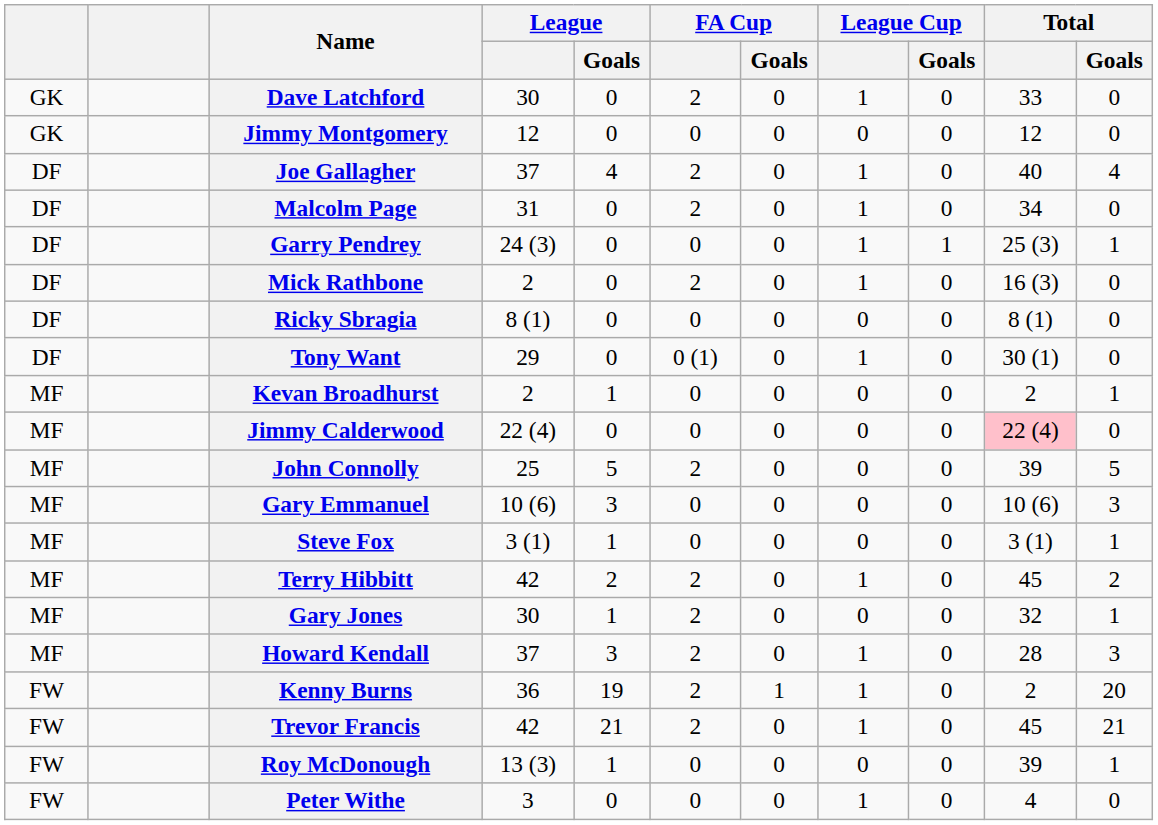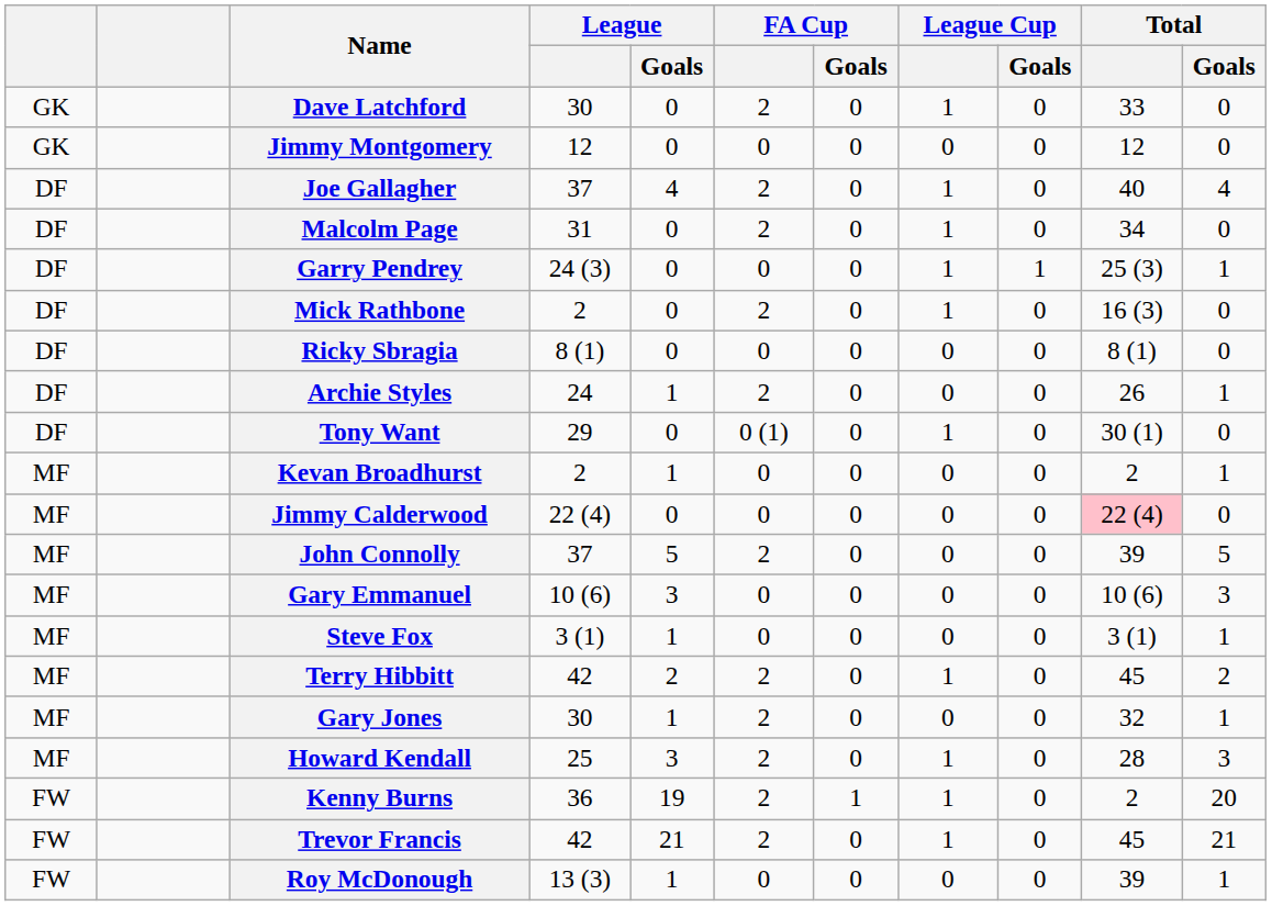 <table class="wikitable plainrowheaders" style="text-align:center;">
 <tr>
 <th rowspan="2" scope="col" width="50"></th>
 <th rowspan="2" scope="col" width="75"></th>
 <th rowspan="2" scope="col" width="180" scope=col>Name</th>
 <th colspan="2"><a href='#'>League</a></th>
 <th colspan="2"><a href='#'>FA Cup</a></th>
 <th colspan="2"><a href='#'>League Cup</a></th>
 <th colspan="2">Total</th>
 </tr>
 <tr>
 <th scope="col" width="55"></th>
 <th scope="col" width="45">Goals</th>
 <th scope="col" width="55"></th>
 <th scope="col" width="45">Goals</th>
 <th scope="col" width="55"></th>
 <th scope="col" width="45">Goals</th>
 <th scope="col" width="55"></th>
 <th scope="col" width="45">Goals</th>
 </tr>
 <tr>
 <td>GK</td>
 <td></td>
 <th scope="row"><a href='#'>Dave Latchford</a></th>
 <td>30</td>
 <td>0</td>
 <td>2</td>
 <td>0</td>
 <td>1</td>
 <td>0</td>
 <td>33</td>
 <td>0</td>
 </tr>
 <tr>
 <td>GK</td>
 <td></td>
 <th scope="row"><a href='#'>Jimmy Montgomery</a></th>
 <td>12</td>
 <td>0</td>
 <td>0</td>
 <td>0</td>
 <td>0</td>
 <td>0</td>
 <td>12</td>
 <td>0</td>
 </tr>
 <tr>
 <td>DF</td>
 <td></td>
 <th scope="row"><a href='#'>Joe Gallagher</a></th>
 <td>37</td>
 <td>4</td>
 <td>2</td>
 <td>0</td>
 <td>1</td>
 <td>0</td>
 <td>40</td>
 <td>4</td>
 </tr>
 <tr>
 <td>DF</td>
 <td></td>
 <th scope="row"><a href='#'>Malcolm Page</a></th>
 <td>31</td>
 <td>0</td>
 <td>2</td>
 <td>0</td>
 <td>1</td>
 <td>0</td>
 <td>34</td>
 <td>0</td>
 </tr>
 <tr>
 <td>DF</td>
 <td></td>
 <th scope="row"><a href='#'>Garry Pendrey</a></th>
 <td>24 (3)</td>
 <td>0</td>
 <td>0</td>
 <td>0</td>
 <td>1</td>
 <td>1</td>
 <td>25 (3)</td>
 <td>1</td>
 </tr>
 <tr>
 <td>DF</td>
 <td></td>
 <th scope="row"><a href='#'>Mick Rathbone</a></th>
 <td>2</td>
 <td>0</td>
 <td>2</td>
 <td>0</td>
 <td>1</td>
 <td>0</td>
 <td>16 (3)</td>
 <td>0</td>
 </tr>
 <tr>
 <td>DF</td>
 <td></td>
 <th scope="row"><a href='#'>Ricky Sbragia</a></th>
 <td>8 (1)</td>
 <td>0</td>
 <td>0</td>
 <td>0</td>
 <td>0</td>
 <td>0</td>
 <td>8 (1)</td>
 <td>0</td>
 </tr>
 <tr>
 <td>DF</td>
 <td></td>
+<th scope="row"><a href='#'>Archie Styles</a></th>
+<td>24</td>
+<td>1</td>
+<td>2</td>
+<td>0</td>
+<td>0</td>
+<td>0</td>
+<td>26</td>
+<td>1</td>
+</tr>
+<tr>
+<td>DF</td>
+<td></td>
 <th scope="row"><a href='#'>Tony Want</a></th>
 <td>29</td>
 <td>0</td>
 <td>0 (1)</td>
 <td>0</td>
 <td>1</td>
 <td>0</td>
 <td>30 (1)</td>
 <td>0</td>
 </tr>
 <tr>
 <td>MF</td>
 <td></td>
 <th scope="row"><a href='#'>Kevan Broadhurst</a></th>
 <td>2</td>
 <td>1</td>
 <td>0</td>
 <td>0</td>
 <td>0</td>
 <td>0</td>
 <td>2</td>
 <td>1</td>
 </tr>
 <tr>
 <td>MF</td>
 <td></td>
 <th scope="row"><a href='#'>Jimmy Calderwood</a></th>
 <td>22 (4)</td>
 <td>0</td>
 <td>0</td>
 <td>0</td>
 <td>0</td>
 <td>0</td>
 <td style="background: pink;">22 (4)</td>
 <td>0</td>
 </tr>
 <tr>
 <td>MF</td>
 <td></td>
 <th scope="row"><a href='#'>John Connolly</a></th>
-<td>25</td>
+<td>37</td>
 <td>5</td>
 <td>2</td>
 <td>0</td>
 <td>0</td>
 <td>0</td>
 <td>39</td>
 <td>5</td>
 </tr>
 <tr>
 <td>MF</td>
 <td></td>
 <th scope="row"><a href='#'>Gary Emmanuel</a></th>
 <td>10 (6)</td>
 <td>3</td>
 <td>0</td>
 <td>0</td>
 <td>0</td>
 <td>0</td>
 <td>10 (6)</td>
 <td>3</td>
 </tr>
 <tr>
 <td>MF</td>
 <td></td>
 <th scope="row"><a href='#'>Steve Fox</a></th>
 <td>3 (1)</td>
 <td>1</td>
 <td>0</td>
 <td>0</td>
 <td>0</td>
 <td>0</td>
 <td>3 (1)</td>
 <td>1</td>
 </tr>
 <tr>
 <td>MF</td>
 <td></td>
 <th scope="row"><a href='#'>Terry Hibbitt</a></th>
 <td>42</td>
 <td>2</td>
 <td>2</td>
 <td>0</td>
 <td>1</td>
 <td>0</td>
 <td>45</td>
 <td>2</td>
 </tr>
 <tr>
 <td>MF</td>
 <td></td>
 <th scope="row"><a href='#'>Gary Jones</a></th>
 <td>30</td>
 <td>1</td>
 <td>2</td>
 <td>0</td>
 <td>0</td>
 <td>0</td>
 <td>32</td>
 <td>1</td>
 </tr>
 <tr>
 <td>MF</td>
 <td></td>
 <th scope="row"><a href='#'>Howard Kendall</a></th>
-<td>37</td>
+<td>25</td>
 <td>3</td>
 <td>2</td>
 <td>0</td>
 <td>1</td>
 <td>0</td>
 <td>28</td>
 <td>3</td>
 </tr>
 <tr>
 <td>FW</td>
 <td></td>
 <th scope="row"><a href='#'>Kenny Burns</a></th>
 <td>36</td>
 <td>19</td>
 <td>2</td>
 <td>1</td>
 <td>1</td>
 <td>0</td>
 <td>2</td>
 <td>20</td>
 </tr>
 <tr>
 <td>FW</td>
 <td></td>
 <th scope="row"><a href='#'>Trevor Francis</a></th>
 <td>42</td>
 <td>21</td>
 <td>2</td>
 <td>0</td>
 <td>1</td>
 <td>0</td>
 <td>45</td>
 <td>21</td>
 </tr>
 <tr>
 <td>FW</td>
 <td></td>
 <th scope="row"><a href='#'>Roy McDonough</a></th>
 <td>13 (3)</td>
 <td>1</td>
 <td>0</td>
 <td>0</td>
 <td>0</td>
 <td>0</td>
 <td>39</td>
 <td>1</td>
 </tr>
-<tr>
-<td>FW</td>
-<td></td>
-<th scope="row"><a href='#'>Peter Withe</a> </th>
-<td>3</td>
-<td>0</td>
-<td>0</td>
-<td>0</td>
-<td>1</td>
-<td>0</td>
-<td>4</td>
-<td>0</td>
-</tr>
 </table>
